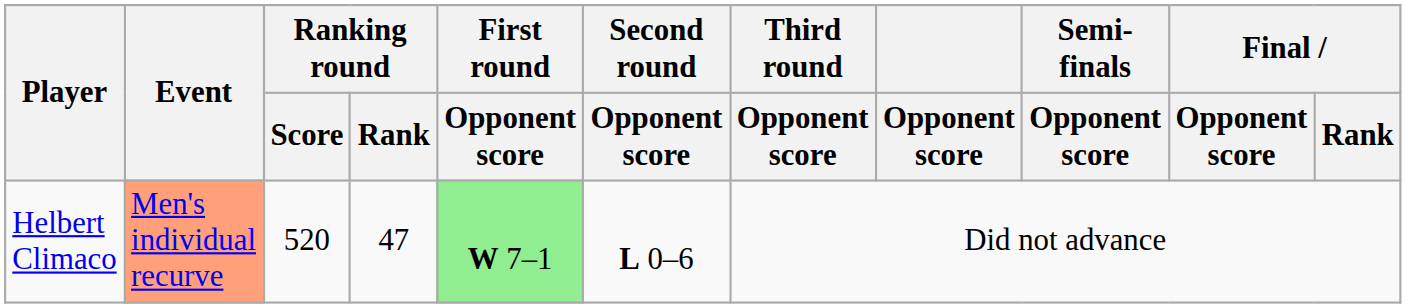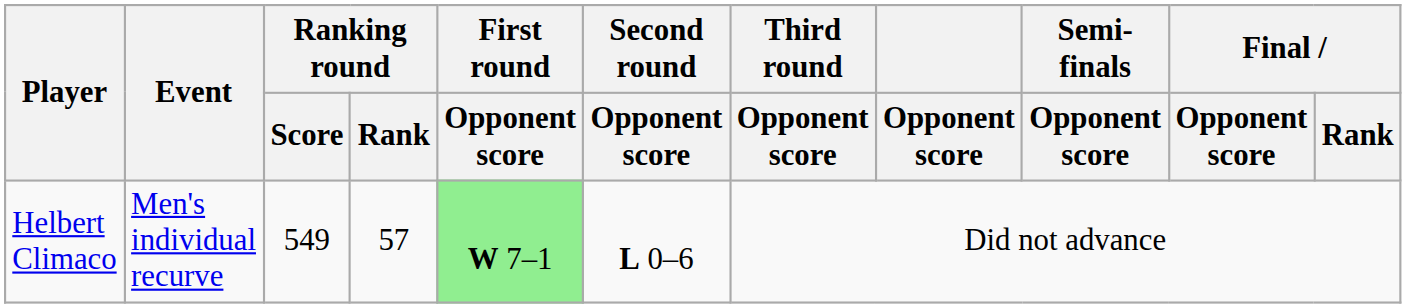 <table class="wikitable" style="font-size:90%; text-align:center">
 <tr>
 <th rowspan="2" width="150">Player</th>
 <th rowspan="2" width="100">Event</th>
 <th colspan="2">Ranking round</th>
 <th width="100">First round</th>
 <th width="100">Second round</th>
 <th width="100">Third round</th>
 <th width="100"></th>
 <th width="100">Semi-finals</th>
 <th colspan="2" width="100">Final / </th>
 </tr>
 <tr>
 <th width="50">Score</th>
 <th width="50">Rank</th>
 <th>Opponent<br>score</th>
 <th>Opponent<br>score</th>
 <th>Opponent<br>score</th>
 <th>Opponent<br>score</th>
 <th>Opponent<br>score</th>
 <th>Opponent<br>score</th>
 <th>Rank</th>
 </tr>
 <tr>
 <td align="left"><a href='#'>Helbert Climaco</a></td>
-<td align="left" style="background: lightsalmon;"><a href='#'>Men's individual recurve</a></td>
-<td>520</td>
-<td>47</td>
+<td align="left"><a href='#'>Men's individual recurve</a></td>
+<td>549</td>
+<td>57</td>
 <td style="background: lightgreen;"><br><strong>W</strong> 7–1</td>
 <td><br><strong>L</strong> 0–6</td>
 <td colspan="5">Did not advance</td>
 </tr>
 </table>
